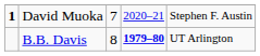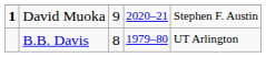 <table class="wikitable">
 <tr>
 </tr>
 <tr>
 <td><strong>1</strong></td>
 <td>David Muoka</td>
-<td>7</td>
+<td>9</td>
 <td style="font-size:80%;"><a href='#'>2020–21</a></td>
 <td style="font-size:80%;">Stephen F. Austin</td>
 </tr>
 <tr>
 <td></td>
 <td><a href='#'>B.B. Davis</a></td>
 <td>8</td>
-<td style="font-size:80%;"><strong><a href='#'>1979–80</a></strong></td>
+<td style="font-size:80%;"><a href='#'>1979–80</a></td>
 <td style="font-size:80%;">UT Arlington</td>
 </tr>
 </table>
